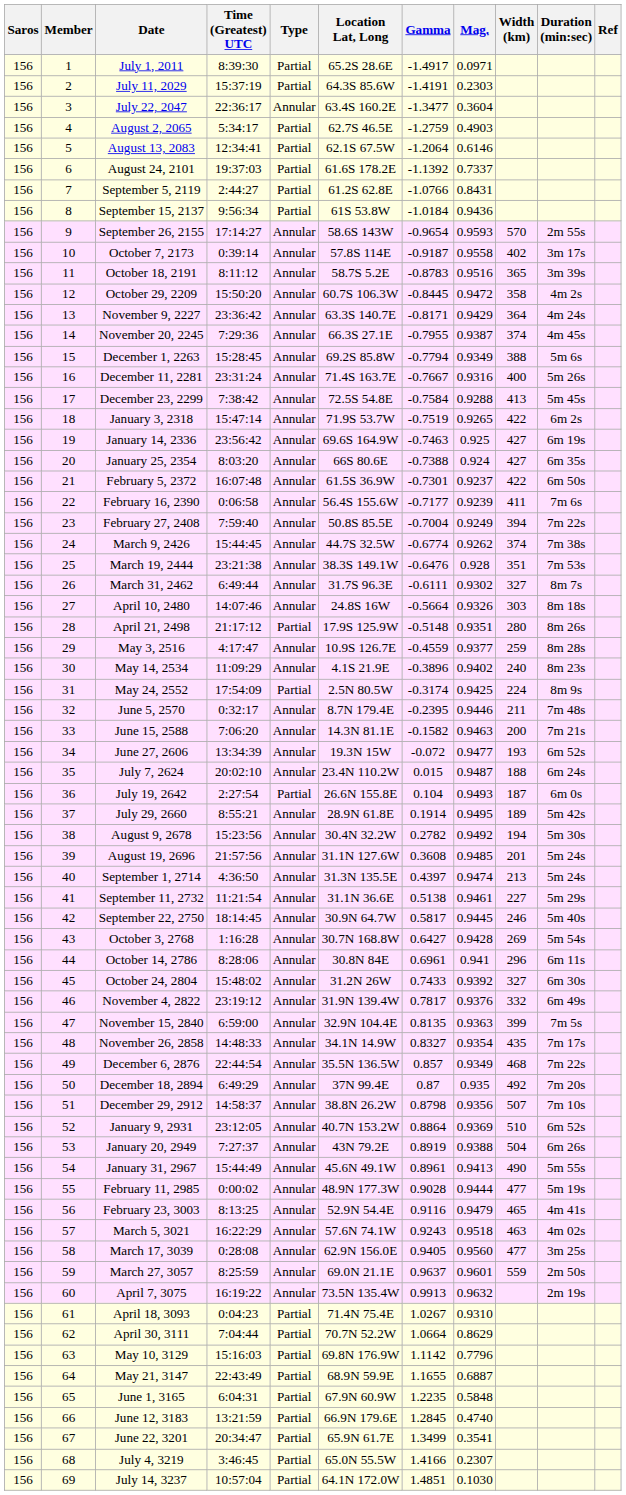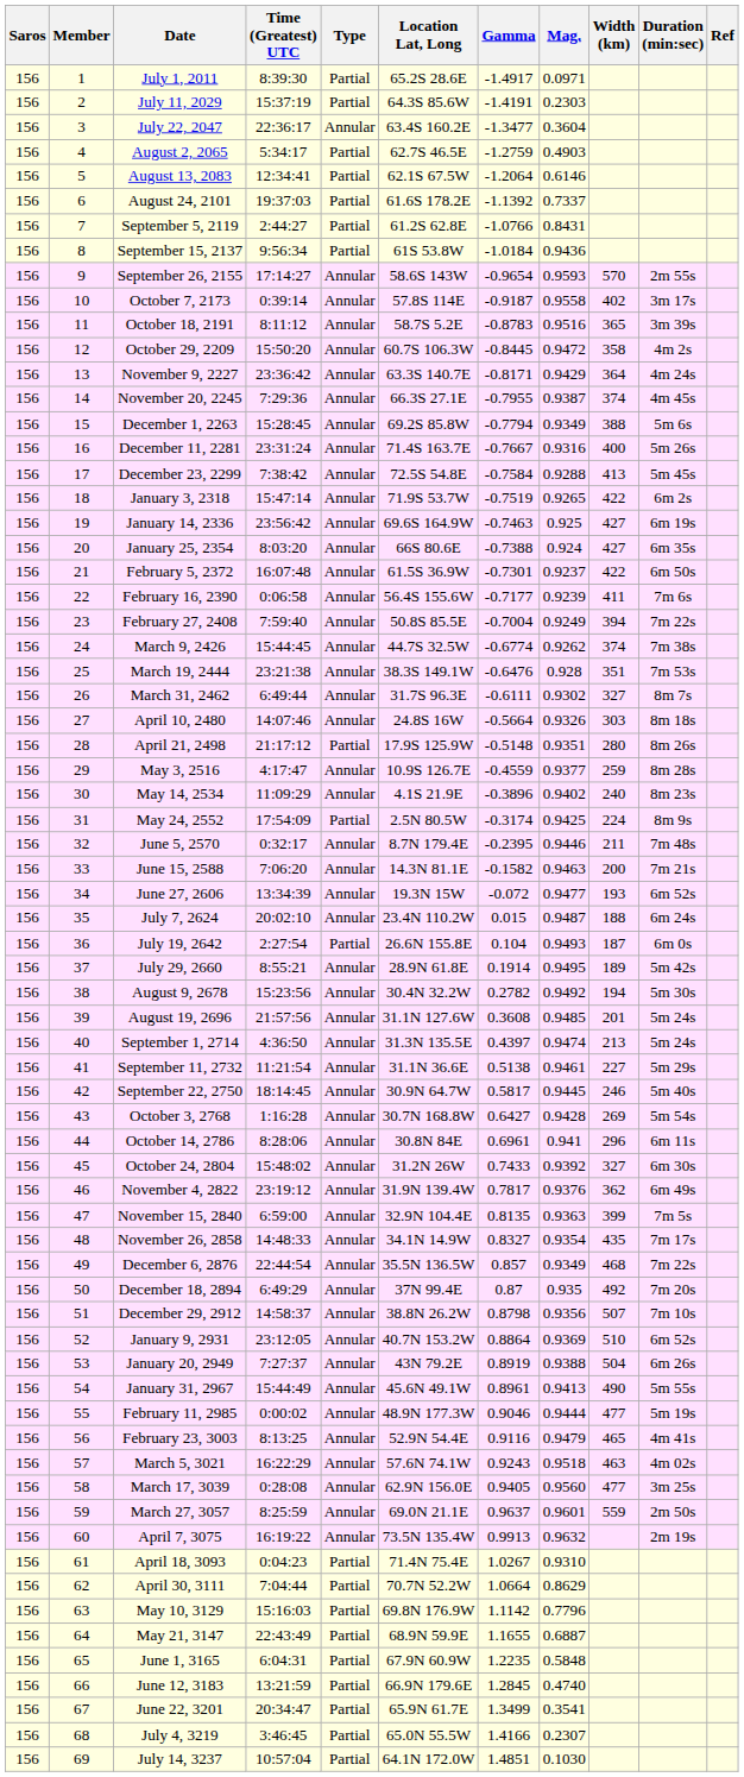 <table class=wikitable>
 <tr align=center>
 <th>Saros</th>
 <th>Member</th>
 <th>Date</th>
 <th>Time<br>(Greatest)<br><a href='#'>UTC</a></th>
 <th>Type</th>
 <th>Location<br>Lat, Long</th>
 <th><a href='#'>Gamma</a></th>
 <th><a href='#'>Mag.</a></th>
 <th>Width<br>(km)</th>
 <th>Duration<br>(min:sec)</th>
 <th>Ref</th>
 </tr>
 <tr align=center bgcolor=#ffffe0>
 <td>156</td>
 <td>1</td>
 <td><a href='#'>July 1, 2011</a></td>
 <td>8:39:30</td>
 <td>Partial</td>
 <td>65.2S 28.6E</td>
 <td>-1.4917</td>
 <td>0.0971</td>
 <td></td>
 <td></td>
 <td></td>
 </tr>
 <tr align=center bgcolor=#ffffe0>
 <td>156</td>
 <td>2</td>
 <td><a href='#'>July 11, 2029</a></td>
 <td>15:37:19</td>
 <td>Partial</td>
 <td>64.3S 85.6W</td>
 <td>-1.4191</td>
 <td>0.2303</td>
 <td></td>
 <td></td>
 <td></td>
 </tr>
 <tr align=center bgcolor=#ffffe0>
 <td>156</td>
 <td>3</td>
 <td><a href='#'>July 22, 2047</a></td>
 <td>22:36:17</td>
 <td>Annular</td>
 <td>63.4S 160.2E</td>
 <td>-1.3477</td>
 <td>0.3604</td>
 <td></td>
 <td></td>
 <td></td>
 </tr>
 <tr align=center bgcolor=#ffffe0>
 <td>156</td>
 <td>4</td>
 <td><a href='#'>August 2, 2065</a></td>
 <td>5:34:17</td>
 <td>Partial</td>
 <td>62.7S 46.5E</td>
 <td>-1.2759</td>
 <td>0.4903</td>
 <td></td>
 <td></td>
 <td></td>
 </tr>
 <tr align=center bgcolor=#ffffe0>
 <td>156</td>
 <td>5</td>
 <td><a href='#'>August 13, 2083</a></td>
 <td>12:34:41</td>
 <td>Partial</td>
 <td>62.1S 67.5W</td>
 <td>-1.2064</td>
 <td>0.6146</td>
 <td></td>
 <td></td>
 <td></td>
 </tr>
 <tr align=center bgcolor=#ffffe0>
 <td>156</td>
 <td>6</td>
 <td>August 24, 2101</td>
 <td>19:37:03</td>
 <td>Partial</td>
 <td>61.6S 178.2E</td>
 <td>-1.1392</td>
 <td>0.7337</td>
 <td></td>
 <td></td>
 <td></td>
 </tr>
 <tr align=center bgcolor=#ffffe0>
 <td>156</td>
 <td>7</td>
 <td>September 5, 2119</td>
 <td>2:44:27</td>
 <td>Partial</td>
 <td>61.2S 62.8E</td>
 <td>-1.0766</td>
 <td>0.8431</td>
 <td></td>
 <td></td>
 <td></td>
 </tr>
 <tr align=center bgcolor=#ffffe0>
 <td>156</td>
 <td>8</td>
 <td>September 15, 2137</td>
 <td>9:56:34</td>
 <td>Partial</td>
 <td>61S 53.8W</td>
 <td>-1.0184</td>
 <td>0.9436</td>
 <td></td>
 <td></td>
 <td></td>
 </tr>
 <tr align=center bgcolor=#ffe0ff>
 <td>156</td>
 <td>9</td>
 <td>September 26, 2155</td>
 <td>17:14:27</td>
 <td>Annular</td>
 <td>58.6S 143W</td>
 <td>-0.9654</td>
 <td>0.9593</td>
 <td>570</td>
 <td>2m 55s</td>
 <td></td>
 </tr>
 <tr align=center bgcolor=#ffe0ff>
 <td>156</td>
 <td>10</td>
 <td>October 7, 2173</td>
 <td>0:39:14</td>
 <td>Annular</td>
 <td>57.8S 114E</td>
 <td>-0.9187</td>
 <td>0.9558</td>
 <td>402</td>
 <td>3m 17s</td>
 <td></td>
 </tr>
 <tr align=center bgcolor=#ffe0ff>
 <td>156</td>
 <td>11</td>
 <td>October 18, 2191</td>
 <td>8:11:12</td>
 <td>Annular</td>
 <td>58.7S 5.2E</td>
 <td>-0.8783</td>
 <td>0.9516</td>
 <td>365</td>
 <td>3m 39s</td>
 <td></td>
 </tr>
 <tr align=center bgcolor=#ffe0ff>
 <td>156</td>
 <td>12</td>
 <td>October 29, 2209</td>
 <td>15:50:20</td>
 <td>Annular</td>
 <td>60.7S 106.3W</td>
 <td>-0.8445</td>
 <td>0.9472</td>
 <td>358</td>
 <td>4m 2s</td>
 <td></td>
 </tr>
 <tr align=center bgcolor=#ffe0ff>
 <td>156</td>
 <td>13</td>
 <td>November 9, 2227</td>
 <td>23:36:42</td>
 <td>Annular</td>
 <td>63.3S 140.7E</td>
 <td>-0.8171</td>
 <td>0.9429</td>
 <td>364</td>
 <td>4m 24s</td>
 <td></td>
 </tr>
 <tr align=center bgcolor=#ffe0ff>
 <td>156</td>
 <td>14</td>
 <td>November 20, 2245</td>
 <td>7:29:36</td>
 <td>Annular</td>
 <td>66.3S 27.1E</td>
 <td>-0.7955</td>
 <td>0.9387</td>
 <td>374</td>
 <td>4m 45s</td>
 <td></td>
 </tr>
 <tr align=center bgcolor=#ffe0ff>
 <td>156</td>
 <td>15</td>
 <td>December 1, 2263</td>
 <td>15:28:45</td>
 <td>Annular</td>
 <td>69.2S 85.8W</td>
 <td>-0.7794</td>
 <td>0.9349</td>
 <td>388</td>
 <td>5m 6s</td>
 <td></td>
 </tr>
 <tr align=center bgcolor=#ffe0ff>
 <td>156</td>
 <td>16</td>
 <td>December 11, 2281</td>
 <td>23:31:24</td>
 <td>Annular</td>
 <td>71.4S 163.7E</td>
 <td>-0.7667</td>
 <td>0.9316</td>
 <td>400</td>
 <td>5m 26s</td>
 <td></td>
 </tr>
 <tr align=center bgcolor=#ffe0ff>
 <td>156</td>
 <td>17</td>
 <td>December 23, 2299</td>
 <td>7:38:42</td>
 <td>Annular</td>
 <td>72.5S 54.8E</td>
 <td>-0.7584</td>
 <td>0.9288</td>
 <td>413</td>
 <td>5m 45s</td>
 <td></td>
 </tr>
 <tr align=center bgcolor=#ffe0ff>
 <td>156</td>
 <td>18</td>
 <td>January 3, 2318</td>
 <td>15:47:14</td>
 <td>Annular</td>
 <td>71.9S 53.7W</td>
 <td>-0.7519</td>
 <td>0.9265</td>
 <td>422</td>
 <td>6m 2s</td>
 <td></td>
 </tr>
 <tr align=center bgcolor=#ffe0ff>
 <td>156</td>
 <td>19</td>
 <td>January 14, 2336</td>
 <td>23:56:42</td>
 <td>Annular</td>
 <td>69.6S 164.9W</td>
 <td>-0.7463</td>
 <td>0.925</td>
 <td>427</td>
 <td>6m 19s</td>
 <td></td>
 </tr>
 <tr align=center bgcolor=#ffe0ff>
 <td>156</td>
 <td>20</td>
 <td>January 25, 2354</td>
 <td>8:03:20</td>
 <td>Annular</td>
 <td>66S 80.6E</td>
 <td>-0.7388</td>
 <td>0.924</td>
 <td>427</td>
 <td>6m 35s</td>
 <td></td>
 </tr>
 <tr align=center bgcolor=#ffe0ff>
 <td>156</td>
 <td>21</td>
 <td>February 5, 2372</td>
 <td>16:07:48</td>
 <td>Annular</td>
 <td>61.5S 36.9W</td>
 <td>-0.7301</td>
 <td>0.9237</td>
 <td>422</td>
 <td>6m 50s</td>
 <td></td>
 </tr>
 <tr align=center bgcolor=#ffe0ff>
 <td>156</td>
 <td>22</td>
 <td>February 16, 2390</td>
 <td>0:06:58</td>
 <td>Annular</td>
 <td>56.4S 155.6W</td>
 <td>-0.7177</td>
 <td>0.9239</td>
 <td>411</td>
 <td>7m 6s</td>
 <td></td>
 </tr>
 <tr align=center bgcolor=#ffe0ff>
 <td>156</td>
 <td>23</td>
 <td>February 27, 2408</td>
 <td>7:59:40</td>
 <td>Annular</td>
 <td>50.8S 85.5E</td>
 <td>-0.7004</td>
 <td>0.9249</td>
 <td>394</td>
 <td>7m 22s</td>
 <td></td>
 </tr>
 <tr align=center bgcolor=#ffe0ff>
 <td>156</td>
 <td>24</td>
 <td>March 9, 2426</td>
 <td>15:44:45</td>
 <td>Annular</td>
 <td>44.7S 32.5W</td>
 <td>-0.6774</td>
 <td>0.9262</td>
 <td>374</td>
 <td>7m 38s</td>
 <td></td>
 </tr>
 <tr align=center bgcolor=#ffe0ff>
 <td>156</td>
 <td>25</td>
 <td>March 19, 2444</td>
 <td>23:21:38</td>
 <td>Annular</td>
 <td>38.3S 149.1W</td>
 <td>-0.6476</td>
 <td>0.928</td>
 <td>351</td>
 <td>7m 53s</td>
 <td></td>
 </tr>
 <tr align=center bgcolor=#ffe0ff>
 <td>156</td>
 <td>26</td>
 <td>March 31, 2462</td>
 <td>6:49:44</td>
 <td>Annular</td>
 <td>31.7S 96.3E</td>
 <td>-0.6111</td>
 <td>0.9302</td>
 <td>327</td>
 <td>8m 7s</td>
 <td></td>
 </tr>
 <tr align=center bgcolor=#ffe0ff>
 <td>156</td>
 <td>27</td>
 <td>April 10, 2480</td>
 <td>14:07:46</td>
 <td>Annular</td>
 <td>24.8S 16W</td>
 <td>-0.5664</td>
 <td>0.9326</td>
 <td>303</td>
 <td>8m 18s</td>
 <td></td>
 </tr>
 <tr align=center bgcolor=#ffe0ff>
 <td>156</td>
 <td>28</td>
 <td>April 21, 2498</td>
 <td>21:17:12</td>
 <td>Partial</td>
 <td>17.9S 125.9W</td>
 <td>-0.5148</td>
 <td>0.9351</td>
 <td>280</td>
 <td>8m 26s</td>
 <td></td>
 </tr>
 <tr align=center bgcolor=#ffe0ff>
 <td>156</td>
 <td>29</td>
 <td>May 3, 2516</td>
 <td>4:17:47</td>
 <td>Annular</td>
 <td>10.9S 126.7E</td>
 <td>-0.4559</td>
 <td>0.9377</td>
 <td>259</td>
 <td>8m 28s</td>
 <td></td>
 </tr>
 <tr align=center bgcolor=#ffe0ff>
 <td>156</td>
 <td>30</td>
 <td>May 14, 2534</td>
 <td>11:09:29</td>
 <td>Annular</td>
 <td>4.1S 21.9E</td>
 <td>-0.3896</td>
 <td>0.9402</td>
 <td>240</td>
 <td>8m 23s</td>
 <td></td>
 </tr>
 <tr align=center bgcolor=#ffe0ff>
 <td>156</td>
 <td>31</td>
 <td>May 24, 2552</td>
 <td>17:54:09</td>
 <td>Partial</td>
 <td>2.5N 80.5W</td>
 <td>-0.3174</td>
 <td>0.9425</td>
 <td>224</td>
 <td>8m 9s</td>
 <td></td>
 </tr>
 <tr align=center bgcolor=#ffe0ff>
 <td>156</td>
 <td>32</td>
 <td>June 5, 2570</td>
 <td>0:32:17</td>
 <td>Annular</td>
 <td>8.7N 179.4E</td>
 <td>-0.2395</td>
 <td>0.9446</td>
 <td>211</td>
 <td>7m 48s</td>
 <td></td>
 </tr>
 <tr align=center bgcolor=#ffe0ff>
 <td>156</td>
 <td>33</td>
 <td>June 15, 2588</td>
 <td>7:06:20</td>
 <td>Annular</td>
 <td>14.3N 81.1E</td>
 <td>-0.1582</td>
 <td>0.9463</td>
 <td>200</td>
 <td>7m 21s</td>
 <td></td>
 </tr>
 <tr align=center bgcolor=#ffe0ff>
 <td>156</td>
 <td>34</td>
 <td>June 27, 2606</td>
 <td>13:34:39</td>
 <td>Annular</td>
 <td>19.3N 15W</td>
 <td>-0.072</td>
 <td>0.9477</td>
 <td>193</td>
 <td>6m 52s</td>
 <td></td>
 </tr>
 <tr align=center bgcolor=#ffe0ff>
 <td>156</td>
 <td>35</td>
 <td>July 7, 2624</td>
 <td>20:02:10</td>
 <td>Annular</td>
 <td>23.4N 110.2W</td>
 <td>0.015</td>
 <td>0.9487</td>
 <td>188</td>
 <td>6m 24s</td>
 <td></td>
 </tr>
 <tr align=center bgcolor=#ffe0ff>
 <td>156</td>
 <td>36</td>
 <td>July 19, 2642</td>
 <td>2:27:54</td>
 <td>Partial</td>
 <td>26.6N 155.8E</td>
 <td>0.104</td>
 <td>0.9493</td>
 <td>187</td>
 <td>6m 0s</td>
 <td></td>
 </tr>
 <tr align=center bgcolor=#ffe0ff>
 <td>156</td>
 <td>37</td>
 <td>July 29, 2660</td>
 <td>8:55:21</td>
 <td>Annular</td>
 <td>28.9N 61.8E</td>
 <td>0.1914</td>
 <td>0.9495</td>
 <td>189</td>
 <td>5m 42s</td>
 <td></td>
 </tr>
 <tr align=center bgcolor=#ffe0ff>
 <td>156</td>
 <td>38</td>
 <td>August 9, 2678</td>
 <td>15:23:56</td>
 <td>Annular</td>
 <td>30.4N 32.2W</td>
 <td>0.2782</td>
 <td>0.9492</td>
 <td>194</td>
 <td>5m 30s</td>
 <td></td>
 </tr>
 <tr align=center bgcolor=#ffe0ff>
 <td>156</td>
 <td>39</td>
 <td>August 19, 2696</td>
 <td>21:57:56</td>
 <td>Annular</td>
 <td>31.1N 127.6W</td>
 <td>0.3608</td>
 <td>0.9485</td>
 <td>201</td>
 <td>5m 24s</td>
 <td></td>
 </tr>
 <tr align=center bgcolor=#ffe0ff>
 <td>156</td>
 <td>40</td>
 <td>September 1, 2714</td>
 <td>4:36:50</td>
 <td>Annular</td>
 <td>31.3N 135.5E</td>
 <td>0.4397</td>
 <td>0.9474</td>
 <td>213</td>
 <td>5m 24s</td>
 <td></td>
 </tr>
 <tr align=center bgcolor=#ffe0ff>
 <td>156</td>
 <td>41</td>
 <td>September 11, 2732</td>
 <td>11:21:54</td>
 <td>Annular</td>
 <td>31.1N 36.6E</td>
 <td>0.5138</td>
 <td>0.9461</td>
 <td>227</td>
 <td>5m 29s</td>
 <td></td>
 </tr>
 <tr align=center bgcolor=#ffe0ff>
 <td>156</td>
 <td>42</td>
 <td>September 22, 2750</td>
 <td>18:14:45</td>
 <td>Annular</td>
 <td>30.9N 64.7W</td>
 <td>0.5817</td>
 <td>0.9445</td>
 <td>246</td>
 <td>5m 40s</td>
 <td></td>
 </tr>
 <tr align=center bgcolor=#ffe0ff>
 <td>156</td>
 <td>43</td>
 <td>October 3, 2768</td>
 <td>1:16:28</td>
 <td>Annular</td>
 <td>30.7N 168.8W</td>
 <td>0.6427</td>
 <td>0.9428</td>
 <td>269</td>
 <td>5m 54s</td>
 <td></td>
 </tr>
 <tr align=center bgcolor=#ffe0ff>
 <td>156</td>
 <td>44</td>
 <td>October 14, 2786</td>
 <td>8:28:06</td>
 <td>Annular</td>
 <td>30.8N 84E</td>
 <td>0.6961</td>
 <td>0.941</td>
 <td>296</td>
 <td>6m 11s</td>
 <td></td>
 </tr>
 <tr align=center bgcolor=#ffe0ff>
 <td>156</td>
 <td>45</td>
 <td>October 24, 2804</td>
 <td>15:48:02</td>
 <td>Annular</td>
 <td>31.2N 26W</td>
 <td>0.7433</td>
 <td>0.9392</td>
 <td>327</td>
 <td>6m 30s</td>
 <td></td>
 </tr>
 <tr align=center bgcolor=#ffe0ff>
 <td>156</td>
 <td>46</td>
 <td>November 4, 2822</td>
 <td>23:19:12</td>
 <td>Annular</td>
 <td>31.9N 139.4W</td>
 <td>0.7817</td>
 <td>0.9376</td>
-<td>332</td>
+<td>362</td>
 <td>6m 49s</td>
 <td></td>
 </tr>
 <tr align=center bgcolor=#ffe0ff>
 <td>156</td>
 <td>47</td>
 <td>November 15, 2840</td>
 <td>6:59:00</td>
 <td>Annular</td>
 <td>32.9N 104.4E</td>
 <td>0.8135</td>
 <td>0.9363</td>
 <td>399</td>
 <td>7m 5s</td>
 <td></td>
 </tr>
 <tr align=center bgcolor=#ffe0ff>
 <td>156</td>
 <td>48</td>
 <td>November 26, 2858</td>
 <td>14:48:33</td>
 <td>Annular</td>
 <td>34.1N 14.9W</td>
 <td>0.8327</td>
 <td>0.9354</td>
 <td>435</td>
 <td>7m 17s</td>
 <td></td>
 </tr>
 <tr align=center bgcolor=#ffe0ff>
 <td>156</td>
 <td>49</td>
 <td>December 6, 2876</td>
 <td>22:44:54</td>
 <td>Annular</td>
 <td>35.5N 136.5W</td>
 <td>0.857</td>
 <td>0.9349</td>
 <td>468</td>
 <td>7m 22s</td>
 <td></td>
 </tr>
 <tr align=center bgcolor=#ffe0ff>
 <td>156</td>
 <td>50</td>
 <td>December 18, 2894</td>
 <td>6:49:29</td>
 <td>Annular</td>
 <td>37N 99.4E</td>
 <td>0.87</td>
 <td>0.935</td>
 <td>492</td>
 <td>7m 20s</td>
 <td></td>
 </tr>
 <tr align=center bgcolor=#ffe0ff>
 <td>156</td>
 <td>51</td>
 <td>December 29, 2912</td>
 <td>14:58:37</td>
 <td>Annular</td>
 <td>38.8N 26.2W</td>
 <td>0.8798</td>
 <td>0.9356</td>
 <td>507</td>
 <td>7m 10s</td>
 <td></td>
 </tr>
 <tr align=center bgcolor=#ffe0ff>
 <td>156</td>
 <td>52</td>
 <td>January 9, 2931</td>
 <td>23:12:05</td>
 <td>Annular</td>
 <td>40.7N 153.2W</td>
 <td>0.8864</td>
 <td>0.9369</td>
 <td>510</td>
 <td>6m 52s</td>
 <td></td>
 </tr>
 <tr align=center bgcolor=#ffe0ff>
 <td>156</td>
 <td>53</td>
 <td>January 20, 2949</td>
 <td>7:27:37</td>
 <td>Annular</td>
 <td>43N 79.2E</td>
 <td>0.8919</td>
 <td>0.9388</td>
 <td>504</td>
 <td>6m 26s</td>
 <td></td>
 </tr>
 <tr align=center bgcolor=#ffe0ff>
 <td>156</td>
 <td>54</td>
 <td>January 31, 2967</td>
 <td>15:44:49</td>
 <td>Annular</td>
 <td>45.6N 49.1W</td>
 <td>0.8961</td>
 <td>0.9413</td>
 <td>490</td>
 <td>5m 55s</td>
 <td></td>
 </tr>
 <tr align=center bgcolor=#ffe0ff>
 <td>156</td>
 <td>55</td>
 <td>February 11, 2985</td>
 <td>0:00:02</td>
 <td>Annular</td>
 <td>48.9N 177.3W</td>
-<td>0.9028</td>
+<td>0.9046</td>
 <td>0.9444</td>
 <td>477</td>
 <td>5m 19s</td>
 <td></td>
 </tr>
 <tr align=center bgcolor=#ffe0ff>
 <td>156</td>
 <td>56</td>
 <td>February 23, 3003</td>
 <td>8:13:25</td>
 <td>Annular</td>
 <td>52.9N  54.4E</td>
 <td>0.9116</td>
 <td>0.9479</td>
 <td>465</td>
 <td>4m 41s</td>
 <td></td>
 </tr>
 <tr align=center bgcolor=#ffe0ff>
 <td>156</td>
 <td>57</td>
 <td>March 5, 3021</td>
 <td>16:22:29</td>
 <td>Annular</td>
 <td>57.6N  74.1W</td>
 <td>0.9243</td>
 <td>0.9518</td>
 <td>463</td>
 <td>4m 02s</td>
 <td></td>
 </tr>
 <tr align=center bgcolor=#ffe0ff>
 <td>156</td>
 <td>58</td>
 <td>March 17, 3039</td>
 <td>0:28:08</td>
 <td>Annular</td>
 <td>62.9N 156.0E</td>
 <td>0.9405</td>
 <td>0.9560</td>
 <td>477</td>
 <td>3m 25s</td>
 <td></td>
 </tr>
 <tr align=center bgcolor=#ffe0ff>
 <td>156</td>
 <td>59</td>
 <td>March 27, 3057</td>
 <td>8:25:59</td>
 <td>Annular</td>
 <td>69.0N  21.1E</td>
 <td>0.9637</td>
 <td>0.9601</td>
 <td>559</td>
 <td>2m 50s</td>
 <td></td>
 </tr>
 <tr align=center bgcolor=#ffe0ff>
 <td>156</td>
 <td>60</td>
 <td>April 7, 3075</td>
 <td>16:19:22</td>
 <td>Annular</td>
 <td>73.5N 135.4W</td>
 <td>0.9913</td>
 <td>0.9632</td>
 <td></td>
 <td>2m 19s</td>
 <td></td>
 </tr>
 <tr align=center bgcolor=#ffffe0>
 <td>156</td>
 <td>61</td>
 <td>April 18, 3093</td>
 <td>0:04:23</td>
 <td>Partial</td>
 <td>71.4N  75.4E</td>
 <td>1.0267</td>
 <td>0.9310</td>
 <td></td>
 <td></td>
 <td></td>
 </tr>
 <tr align=center bgcolor=#ffffe0>
 <td>156</td>
 <td>62</td>
 <td>April 30, 3111</td>
 <td>7:04:44</td>
 <td>Partial</td>
 <td>70.7N  52.2W</td>
 <td>1.0664</td>
 <td>0.8629</td>
 <td></td>
 <td></td>
 <td></td>
 </tr>
 <tr align=center bgcolor=#ffffe0>
 <td>156</td>
 <td>63</td>
 <td>May 10, 3129</td>
 <td>15:16:03</td>
 <td>Partial</td>
 <td>69.8N 176.9W</td>
 <td>1.1142</td>
 <td>0.7796</td>
 <td></td>
 <td></td>
 <td></td>
 </tr>
 <tr align=center bgcolor=#ffffe0>
 <td>156</td>
 <td>64</td>
 <td>May 21, 3147</td>
 <td>22:43:49</td>
 <td>Partial</td>
 <td>68.9N  59.9E</td>
 <td>1.1655</td>
 <td>0.6887</td>
 <td></td>
 <td></td>
 <td></td>
 </tr>
 <tr align=center bgcolor=#ffffe0>
 <td>156</td>
 <td>65</td>
 <td>June 1, 3165</td>
 <td>6:04:31</td>
 <td>Partial</td>
 <td>67.9N  60.9W</td>
 <td>1.2235</td>
 <td>0.5848</td>
 <td></td>
 <td></td>
 <td></td>
 </tr>
 <tr align=center bgcolor=#ffffe0>
 <td>156</td>
 <td>66</td>
 <td>June 12, 3183</td>
 <td>13:21:59</td>
 <td>Partial</td>
 <td>66.9N 179.6E</td>
 <td>1.2845</td>
 <td>0.4740</td>
 <td></td>
 <td></td>
 <td></td>
 </tr>
 <tr align=center bgcolor=#ffffe0>
 <td>156</td>
 <td>67</td>
 <td>June 22, 3201</td>
 <td>20:34:47</td>
 <td>Partial</td>
 <td>65.9N  61.7E</td>
 <td>1.3499</td>
 <td>0.3541</td>
 <td></td>
 <td></td>
 <td></td>
 </tr>
 <tr align=center bgcolor=#ffffe0>
 <td>156</td>
 <td>68</td>
 <td>July 4, 3219</td>
 <td>3:46:45</td>
 <td>Partial</td>
 <td>65.0N  55.5W</td>
 <td>1.4166</td>
 <td>0.2307</td>
 <td></td>
 <td></td>
 <td></td>
 </tr>
 <tr align=center bgcolor=#ffffe0>
 <td>156</td>
 <td>69</td>
 <td>July 14, 3237</td>
 <td>10:57:04</td>
 <td>Partial</td>
 <td>64.1N 172.0W</td>
 <td>1.4851</td>
 <td>0.1030</td>
 <td></td>
 <td></td>
 <td></td>
 </tr>
 </table>
